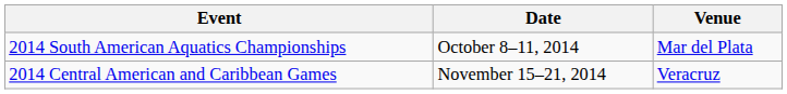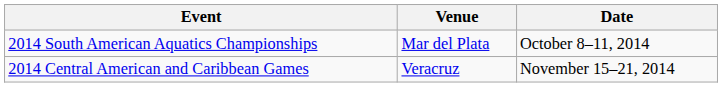 <table class="wikitable" width=700>
 <tr>
 <th>Event</th>
+<th>Venue</th>
 <th>Date</th>
-<th>Venue</th>
 </tr>
 <tr>
 <td><a href='#'>2014 South American Aquatics Championships</a></td>
+<td> <a href='#'>Mar del Plata</a></td>
 <td>October 8–11, 2014</td>
-<td> <a href='#'>Mar del Plata</a></td>
 </tr>
 <tr>
 <td><a href='#'>2014 Central American and Caribbean Games</a></td>
+<td> <a href='#'>Veracruz</a></td>
 <td>November 15–21, 2014</td>
-<td> <a href='#'>Veracruz</a></td>
 </tr>
 </table>
